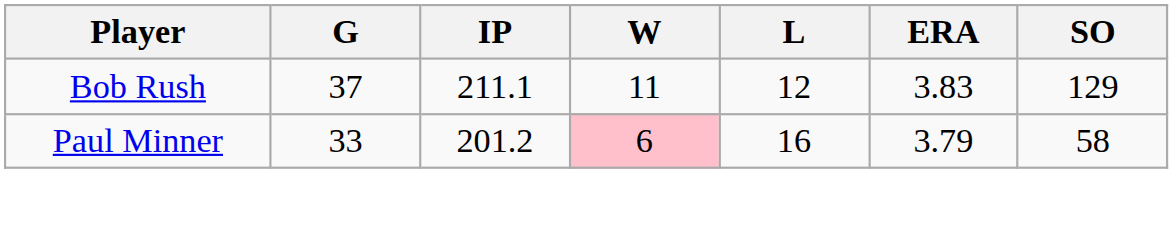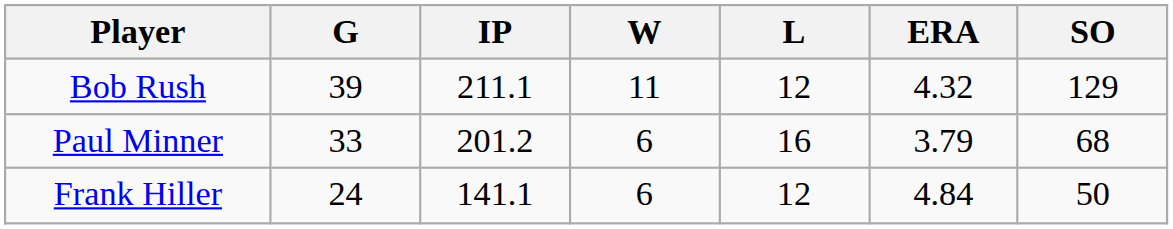 <table class="wikitable sortable">
 <tr>
 <th bgcolor="#DDDDFF" width="16%">Player</th>
 <th bgcolor="#DDDDFF" width="9%">G</th>
 <th bgcolor="#DDDDFF" width="9%">IP</th>
 <th bgcolor="#DDDDFF" width="9%">W</th>
 <th bgcolor="#DDDDFF" width="9%">L</th>
 <th bgcolor="#DDDDFF" width="9%">ERA</th>
 <th bgcolor="#DDDDFF" width="9%">SO</th>
 </tr>
 <tr align="center">
 <td><a href='#'>Bob Rush</a></td>
-<td>37</td>
+<td>39</td>
 <td>211.1</td>
 <td>11</td>
 <td>12</td>
-<td>3.83</td>
+<td>4.32</td>
 <td>129</td>
 </tr>
 <tr align="center">
 <td><a href='#'>Paul Minner</a></td>
 <td>33</td>
 <td>201.2</td>
-<td style="background: pink;">6</td>
+<td>6</td>
 <td>16</td>
 <td>3.79</td>
-<td>58</td>
+<td>68</td>
+</tr>
+<tr align="center">
+<td><a href='#'>Frank Hiller</a></td>
+<td>24</td>
+<td>141.1</td>
+<td>6</td>
+<td>12</td>
+<td>4.84</td>
+<td>50</td>
 </tr>
 </table>
